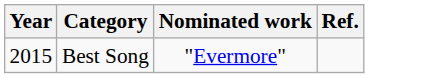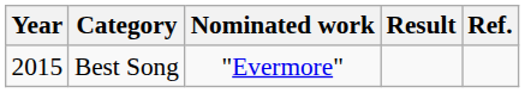 <table class="wikitable plainrowheaders" style="text-align:center;">
 <tr>
 <th>Year</th>
 <th>Category</th>
 <th>Nominated work</th>
+<th>Result</th>
 <th>Ref.</th>
 </tr>
 <tr>
 <td>2015</td>
 <td>Best Song</td>
 <td>"<a href='#'>Evermore</a>" </td>
+<td></td>
 <td align="center"></td>
 </tr>
 </table>
